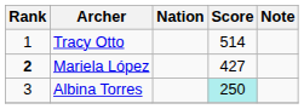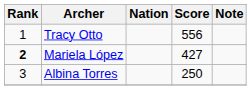 <table class="wikitable sortable" style="text-align:center">
 <tr>
 <th>Rank</th>
 <th>Archer</th>
 <th>Nation</th>
 <th>Score</th>
 <th>Note</th>
 </tr>
 <tr>
 <td>1</td>
 <td align=left><a href='#'>Tracy Otto</a></td>
 <td align=left></td>
-<td>514</td>
+<td>556</td>
 <td><strong></strong></td>
 </tr>
 <tr>
 <td><strong>2</strong></td>
 <td align=left><a href='#'>Mariela López</a></td>
 <td align=left></td>
 <td>427</td>
 <td></td>
 </tr>
 <tr>
 <td>3</td>
 <td align=left><a href='#'>Albina Torres</a></td>
 <td align=left></td>
-<td style="background: paleturquoise;">250</td>
+<td>250</td>
 <td></td>
 </tr>
 <tr>
 </tr>
 </table>
